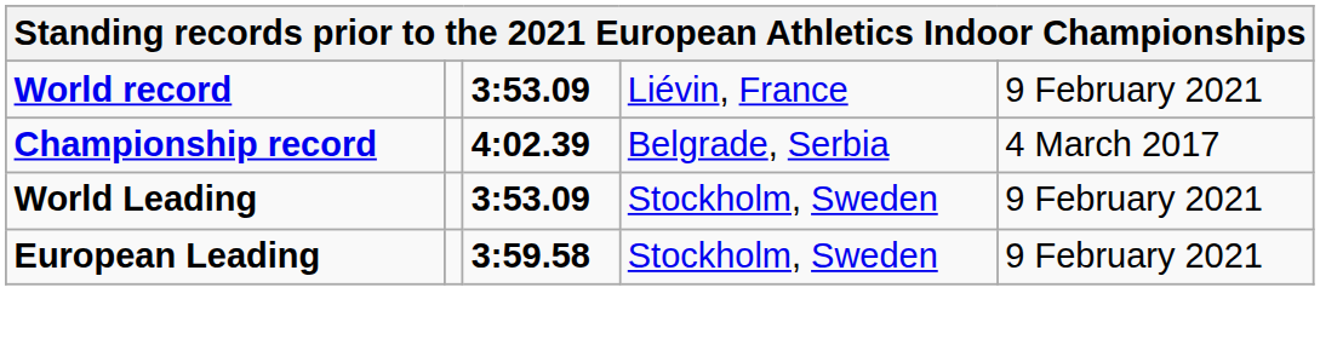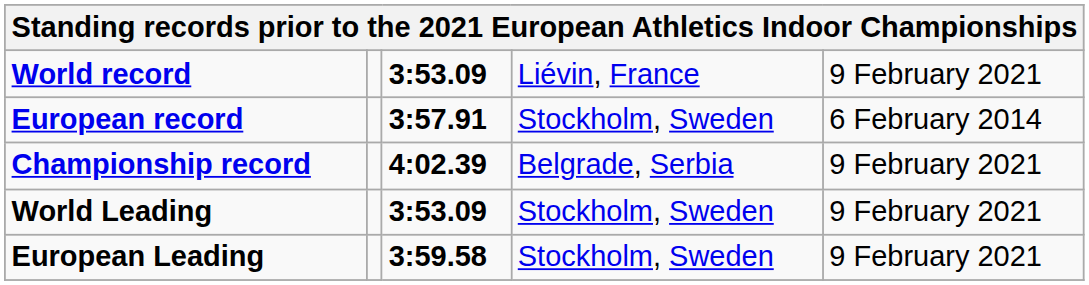 <table class="wikitable">
 <tr>
 <th colspan="5">Standing records prior to the 2021 European Athletics Indoor Championships</th>
 </tr>
 <tr>
 <td><strong><a href='#'>World record</a></strong></td>
 <td></td>
 <td><strong>3:53.09</strong></td>
 <td><a href='#'>Liévin</a>, <a href='#'>France</a></td>
 <td>9 February 2021</td>
 </tr>
 <tr>
+<td><strong><a href='#'>European record</a></strong></td>
+<td></td>
+<td><strong>3:57.91</strong></td>
+<td><a href='#'>Stockholm</a>, <a href='#'>Sweden</a></td>
+<td>6 February 2014</td>
+</tr>
+<tr>
 <td><strong><a href='#'>Championship record</a></strong></td>
 <td></td>
 <td><strong>4:02.39</strong></td>
 <td><a href='#'>Belgrade</a>, <a href='#'>Serbia</a></td>
-<td>4 March 2017</td>
+<td>9 February 2021</td>
 </tr>
 <tr>
 <td><strong>World Leading</strong></td>
 <td></td>
 <td><strong>3:53.09</strong></td>
 <td><a href='#'>Stockholm</a>, <a href='#'>Sweden</a></td>
 <td>9 February 2021</td>
 </tr>
 <tr>
 <td><strong>European Leading</strong></td>
 <td></td>
 <td><strong>3:59.58</strong></td>
 <td><a href='#'>Stockholm</a>, <a href='#'>Sweden</a></td>
 <td>9 February 2021</td>
 </tr>
 </table>
